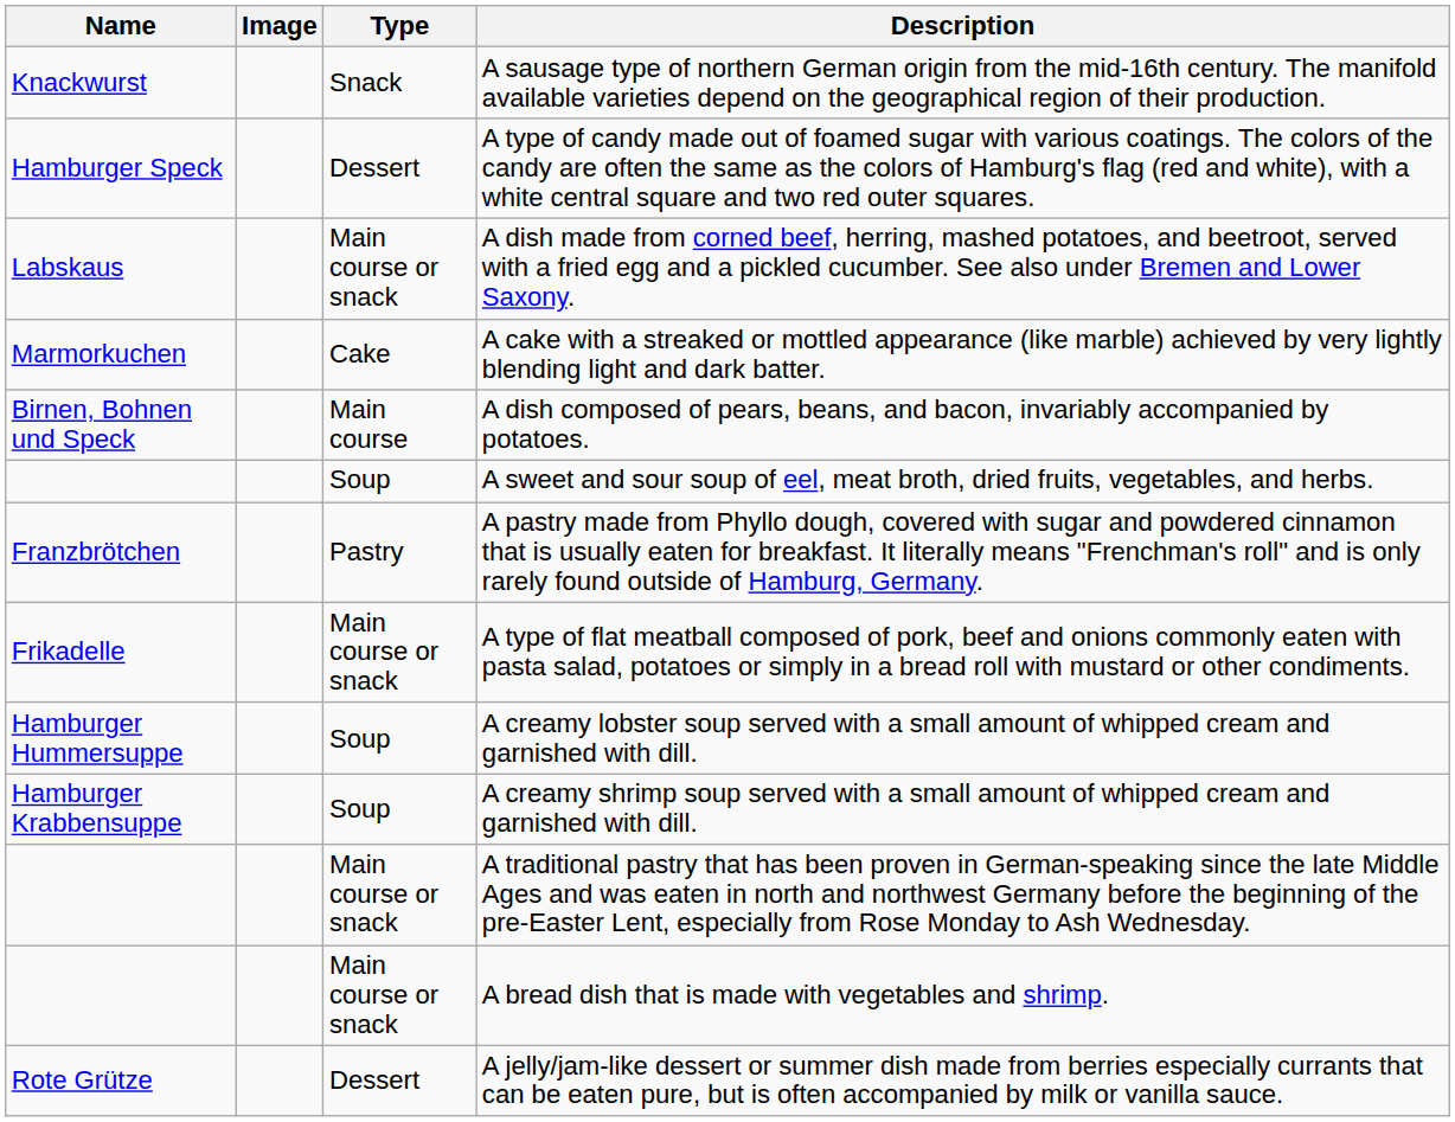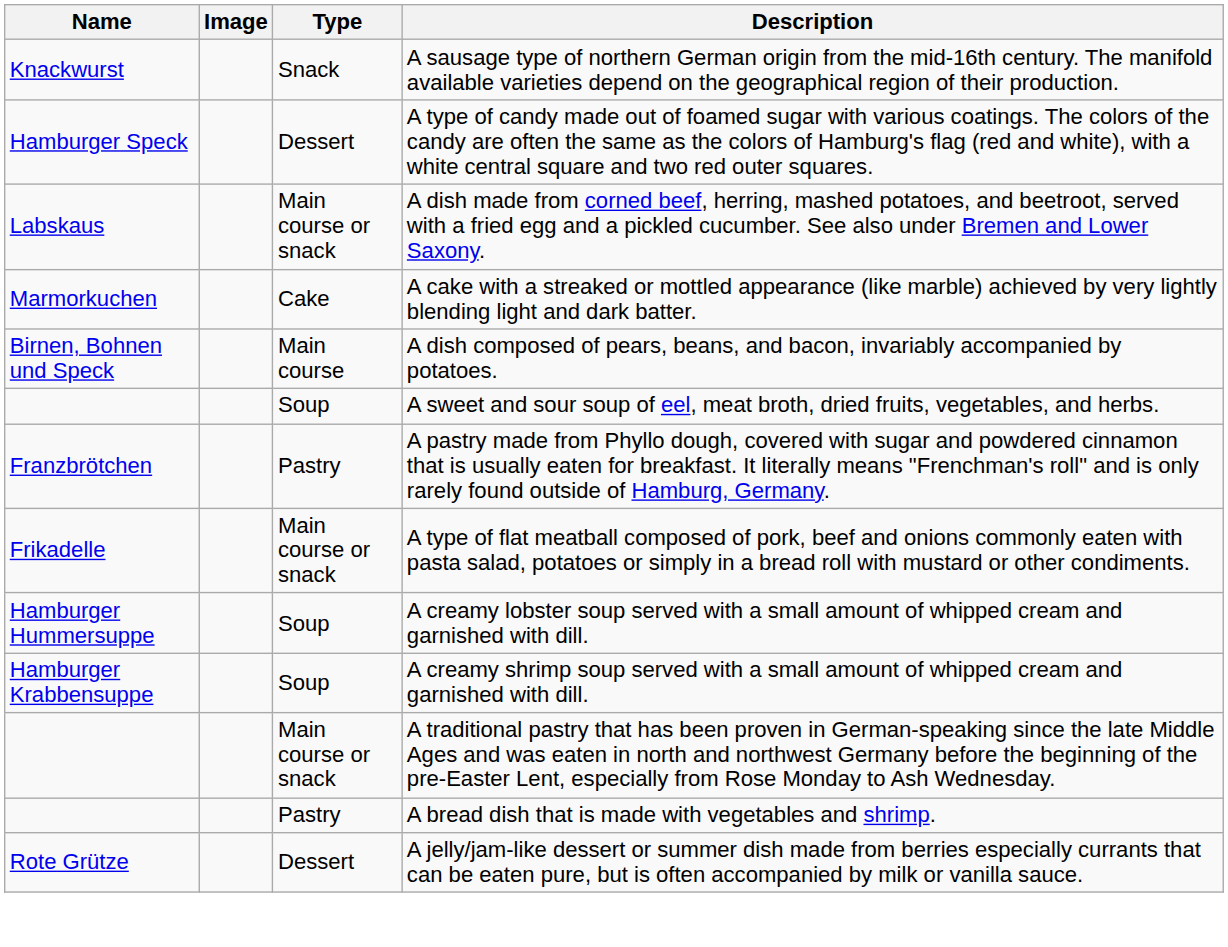 <table class="wikitable sortable" style="width:100%;">
 <tr>
 <th>Name</th>
 <th>Image</th>
 <th>Type</th>
 <th>Description</th>
 </tr>
 <tr>
 <td><a href='#'>Knackwurst</a></td>
 <td></td>
 <td>Snack</td>
 <td>A sausage type of northern German origin from the mid-16th century. The manifold available varieties depend on the geographical region of their production.</td>
 </tr>
 <tr>
 <td><a href='#'>Hamburger Speck</a></td>
 <td></td>
 <td>Dessert</td>
 <td>A type of candy made out of foamed sugar with various coatings. The colors of the candy are often the same as the colors of Hamburg's flag (red and white), with a white central square and two red outer squares.</td>
 </tr>
 <tr>
 <td><a href='#'>Labskaus</a></td>
 <td></td>
 <td>Main course or snack</td>
 <td>A dish made from <a href='#'>corned beef</a>, herring, mashed potatoes, and beetroot, served with a fried egg and a pickled cucumber. See also under <a href='#'>Bremen and Lower Saxony</a>.</td>
 </tr>
 <tr>
 <td><a href='#'>Marmorkuchen</a></td>
 <td></td>
 <td>Cake</td>
 <td>A cake with a streaked or mottled appearance (like marble) achieved by very lightly blending light and dark batter.</td>
 </tr>
 <tr>
 <td><a href='#'>Birnen, Bohnen und Speck</a></td>
 <td></td>
 <td>Main course</td>
 <td>A dish composed of pears, beans, and bacon, invariably accompanied by potatoes.</td>
 </tr>
 <tr>
 <td></td>
 <td></td>
 <td>Soup</td>
 <td>A sweet and sour soup of <a href='#'>eel</a>, meat broth, dried fruits, vegetables, and herbs.</td>
 </tr>
 <tr>
 <td><a href='#'>Franzbrötchen</a></td>
 <td></td>
 <td>Pastry</td>
 <td>A pastry made from Phyllo dough, covered with sugar and powdered cinnamon that is usually eaten for breakfast. It literally means "Frenchman's roll" and is only rarely found outside of <a href='#'>Hamburg, Germany</a>.</td>
 </tr>
 <tr>
 <td><a href='#'>Frikadelle</a></td>
 <td></td>
 <td>Main course or snack</td>
 <td>A type of flat meatball composed of pork, beef and onions commonly eaten with pasta salad, potatoes or simply in a bread roll with mustard or other condiments.</td>
 </tr>
 <tr>
 <td><a href='#'>Hamburger Hummersuppe</a></td>
 <td></td>
 <td>Soup</td>
 <td>A creamy lobster soup served with a small amount of whipped cream and garnished with dill.</td>
 </tr>
 <tr>
 <td><a href='#'>Hamburger Krabbensuppe</a></td>
 <td></td>
 <td>Soup</td>
 <td>A creamy shrimp soup served with a small amount of whipped cream and garnished with dill.</td>
 </tr>
 <tr>
 <td></td>
 <td></td>
 <td>Main course or snack</td>
 <td>A traditional pastry that has been proven in German-speaking since the late Middle Ages and was eaten in north and northwest Germany before the beginning of the pre-Easter Lent, especially from Rose Monday to Ash Wednesday.</td>
 </tr>
 <tr>
 <td></td>
 <td></td>
-<td>Main course or snack</td>
+<td>Pastry</td>
 <td>A bread dish that is made with vegetables and <a href='#'>shrimp</a>.</td>
 </tr>
 <tr>
 <td><a href='#'>Rote Grütze</a></td>
 <td></td>
 <td>Dessert</td>
 <td>A jelly/jam-like dessert or summer dish made from berries especially currants that can be eaten pure, but is often accompanied by milk or vanilla sauce.</td>
 </tr>
 </table>
